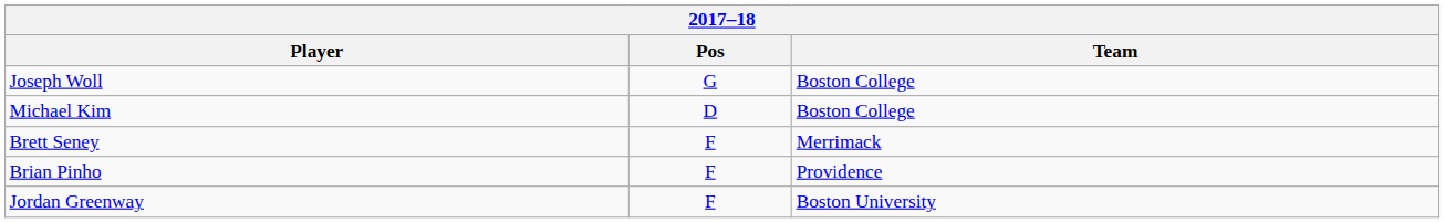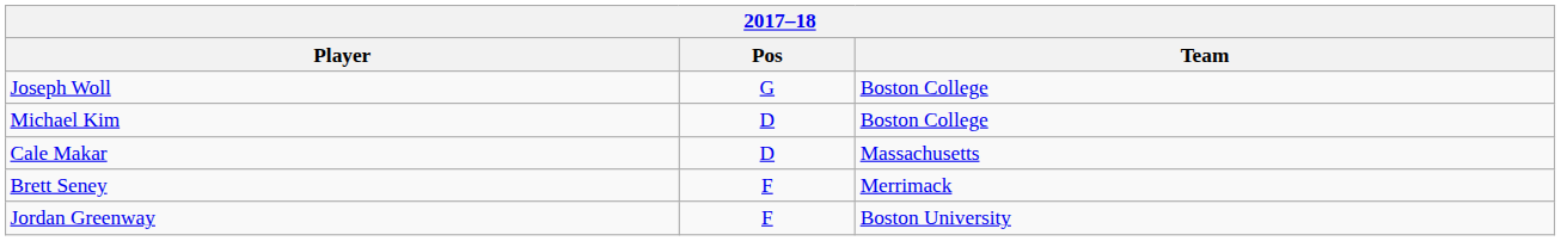 <table class="wikitable" width=95%>
 <tr>
 <th colspan=3><a href='#'>2017–18</a></th>
 </tr>
 <tr>
 <th>Player</th>
 <th>Pos</th>
 <th>Team</th>
 </tr>
 <tr>
 <td><a href='#'>Joseph Woll</a></td>
 <td align=center><a href='#'>G</a></td>
 <td><a href='#'>Boston College</a></td>
 </tr>
 <tr>
 <td><a href='#'>Michael Kim</a></td>
 <td align=center><a href='#'>D</a></td>
 <td><a href='#'>Boston College</a></td>
 </tr>
 <tr>
+<td><a href='#'>Cale Makar</a></td>
+<td align=center><a href='#'>D</a></td>
+<td><a href='#'>Massachusetts</a></td>
+</tr>
+<tr>
 <td><a href='#'>Brett Seney</a></td>
 <td align=center><a href='#'>F</a></td>
 <td><a href='#'>Merrimack</a></td>
-</tr>
-<tr>
-<td><a href='#'>Brian Pinho</a></td>
-<td align=center><a href='#'>F</a></td>
-<td><a href='#'>Providence</a></td>
 </tr>
 <tr>
 <td><a href='#'>Jordan Greenway</a></td>
 <td align=center><a href='#'>F</a></td>
 <td><a href='#'>Boston University</a></td>
 </tr>
 </table>
